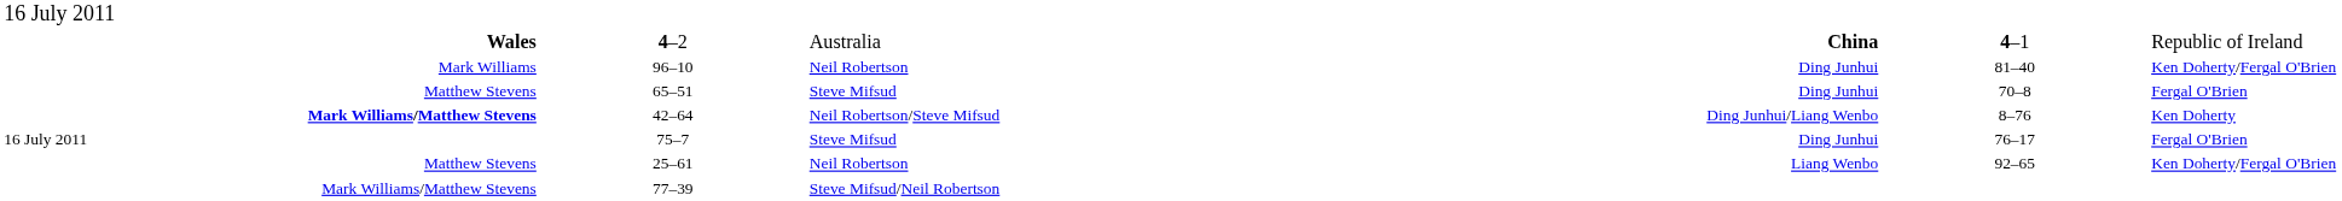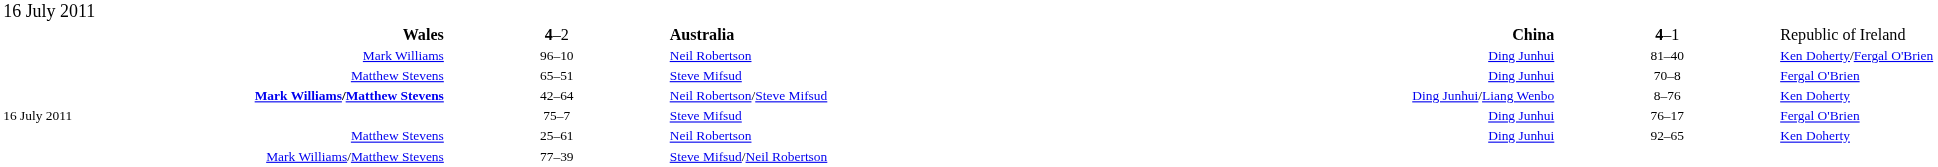 <table width="100%" cellspacing="1">
 <tr>
 <th width=20%></th>
 <th width=10%></th>
 <th width=20%></th>
 <th width=20%></th>
 <th width=10%></th>
 <th width=20%></th>
 </tr>
 <tr>
 <td>16 July 2011</td>
 </tr>
 <tr style=font-size:90%>
 <td align=right><strong>Wales </strong></td>
 <td align=center><strong>4</strong>–2</td>
-<td> Australia</td>
+<td><strong> Australia</strong></td>
 <td align=right><strong>China </strong></td>
 <td align=center><strong>4</strong>–1</td>
 <td> Republic of Ireland</td>
 </tr>
 <tr style=font-size:75%>
 <td align=right><a href='#'>Mark Williams</a></td>
 <td align=center>96–10</td>
 <td><a href='#'>Neil Robertson</a></td>
 <td align=right><a href='#'>Ding Junhui</a></td>
 <td align=center>81–40</td>
 <td><a href='#'>Ken Doherty</a>/<a href='#'>Fergal O'Brien</a></td>
 </tr>
 <tr style=font-size:75%>
 <td align=right><a href='#'>Matthew Stevens</a></td>
 <td align=center>65–51</td>
 <td><a href='#'>Steve Mifsud</a></td>
 <td align=right><a href='#'>Ding Junhui</a></td>
 <td align=center>70–8</td>
 <td><a href='#'>Fergal O'Brien</a></td>
 </tr>
 <tr style=font-size:75%>
 <td align=right><strong><a href='#'>Mark Williams</a>/<a href='#'>Matthew Stevens</a></strong></td>
 <td align=center>42–64</td>
 <td><a href='#'>Neil Robertson</a>/<a href='#'>Steve Mifsud</a></td>
 <td align=right><a href='#'>Ding Junhui</a>/<a href='#'>Liang Wenbo</a></td>
 <td align=center>8–76</td>
 <td><a href='#'>Ken Doherty</a></td>
 </tr>
 <tr style=font-size:75%>
 <td>16 July 2011</td>
 <td align=center>75–7</td>
 <td><a href='#'>Steve Mifsud</a></td>
 <td align=right><a href='#'>Ding Junhui</a></td>
 <td align=center>76–17</td>
 <td><a href='#'>Fergal O'Brien</a></td>
 </tr>
 <tr style=font-size:75%>
 <td align=right><a href='#'>Matthew Stevens</a></td>
 <td align=center>25–61</td>
 <td><a href='#'>Neil Robertson</a></td>
-<td align=right><a href='#'>Liang Wenbo</a></td>
+<td align=right><a href='#'>Ding Junhui</a></td>
 <td align=center>92–65</td>
-<td><a href='#'>Ken Doherty</a>/<a href='#'>Fergal O'Brien</a></td>
+<td><a href='#'>Ken Doherty</a></td>
 </tr>
 <tr style=font-size:75%>
 <td align=right><a href='#'>Mark Williams</a>/<a href='#'>Matthew Stevens</a></td>
 <td align=center>77–39</td>
 <td><a href='#'>Steve Mifsud</a>/<a href='#'>Neil Robertson</a></td>
 </tr>
 </table>
